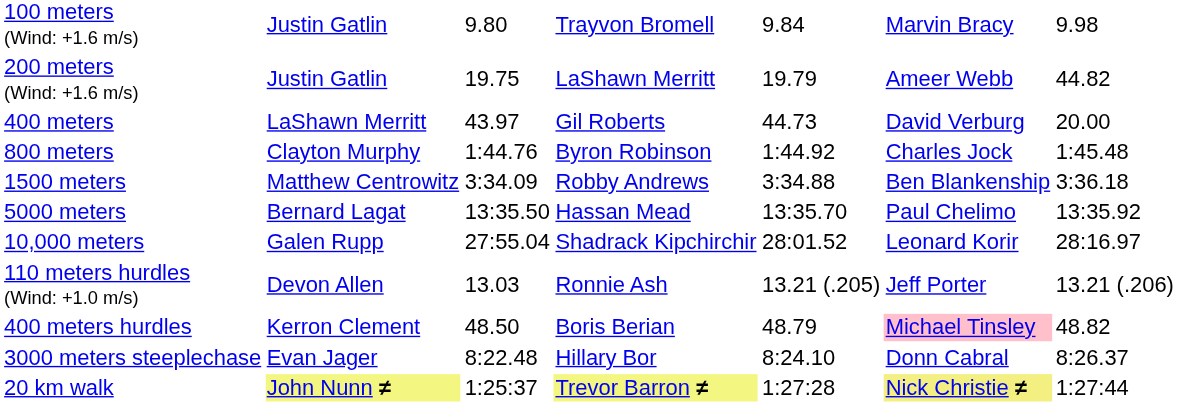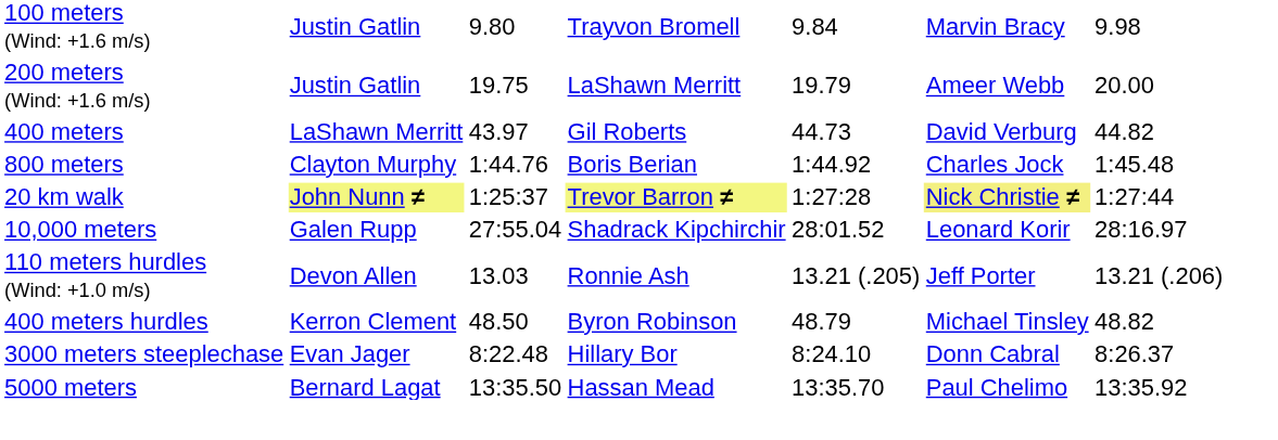 <table>
 <tr>
 <td><a href='#'>100 meters</a><br><small>(Wind: +1.6 m/s)</small></td>
 <td><a href='#'>Justin Gatlin</a></td>
 <td>9.80</td>
 <td><a href='#'>Trayvon Bromell</a></td>
 <td>9.84</td>
 <td><a href='#'>Marvin Bracy</a></td>
 <td>9.98</td>
 </tr>
 <tr>
 <td><a href='#'>200 meters</a><br><small>(Wind: +1.6 m/s)</small></td>
 <td><a href='#'>Justin Gatlin</a></td>
 <td>19.75</td>
 <td><a href='#'>LaShawn Merritt</a></td>
 <td>19.79</td>
 <td><a href='#'>Ameer Webb</a></td>
-<td>44.82</td>
+<td>20.00</td>
 </tr>
 <tr>
 <td><a href='#'>400 meters</a></td>
 <td><a href='#'>LaShawn Merritt</a></td>
 <td>43.97</td>
 <td><a href='#'>Gil Roberts</a></td>
 <td>44.73</td>
 <td><a href='#'>David Verburg</a></td>
-<td>20.00</td>
+<td>44.82</td>
 </tr>
 <tr>
 <td><a href='#'>800 meters</a></td>
 <td><a href='#'>Clayton Murphy</a></td>
 <td>1:44.76</td>
-<td><a href='#'>Byron Robinson</a></td>
+<td><a href='#'>Boris Berian</a></td>
 <td>1:44.92</td>
 <td><a href='#'>Charles Jock</a></td>
 <td>1:45.48</td>
 </tr>
 <tr>
-<td><a href='#'>1500 meters</a></td>
-<td><a href='#'>Matthew Centrowitz</a></td>
-<td>3:34.09</td>
-<td><a href='#'>Robby Andrews</a></td>
-<td>3:34.88</td>
-<td><a href='#'>Ben Blankenship</a></td>
-<td>3:36.18</td>
-</tr>
-<tr>
-<td><a href='#'>5000 meters</a></td>
-<td><a href='#'>Bernard Lagat</a></td>
-<td>13:35.50</td>
-<td><a href='#'>Hassan Mead</a></td>
-<td>13:35.70</td>
-<td><a href='#'>Paul Chelimo</a></td>
-<td>13:35.92</td>
+<td><a href='#'>20&nbsp;km walk</a></td>
+<td bgcolor=#F3F781><a href='#'>John Nunn</a> <strong>≠</strong></td>
+<td>1:25:37</td>
+<td bgcolor=#F3F781><a href='#'>Trevor Barron</a> <strong>≠</strong></td>
+<td>1:27:28</td>
+<td bgcolor=#F3F/81><a href='#'>Nick Christie</a> <strong>≠</strong></td>
+<td>1:27:44</td>
 </tr>
 <tr>
 <td><a href='#'>10,000 meters</a></td>
 <td><a href='#'>Galen Rupp</a></td>
 <td>27:55.04</td>
 <td><a href='#'>Shadrack Kipchirchir</a></td>
 <td>28:01.52</td>
 <td><a href='#'>Leonard Korir</a></td>
 <td>28:16.97</td>
 </tr>
 <tr>
 <td><a href='#'>110 meters hurdles</a><br><small>(Wind: +1.0 m/s)</small></td>
 <td><a href='#'>Devon Allen</a></td>
 <td>13.03</td>
 <td><a href='#'>Ronnie Ash</a></td>
 <td>13.21 (.205)</td>
 <td><a href='#'>Jeff Porter</a></td>
 <td>13.21 (.206)</td>
 </tr>
 <tr>
 <td><a href='#'>400 meters hurdles</a></td>
 <td><a href='#'>Kerron Clement</a></td>
 <td>48.50</td>
-<td><a href='#'>Boris Berian</a></td>
+<td><a href='#'>Byron Robinson</a></td>
 <td>48.79</td>
-<td style="background: pink;"><a href='#'>Michael Tinsley</a></td>
+<td><a href='#'>Michael Tinsley</a></td>
 <td>48.82</td>
 </tr>
 <tr>
 <td><a href='#'>3000 meters steeplechase</a></td>
 <td><a href='#'>Evan Jager</a></td>
 <td>8:22.48</td>
 <td><a href='#'>Hillary Bor</a></td>
 <td>8:24.10</td>
 <td><a href='#'>Donn Cabral</a></td>
 <td>8:26.37</td>
 </tr>
 <tr>
-<td><a href='#'>20&nbsp;km walk</a></td>
-<td bgcolor=#F3F781><a href='#'>John Nunn</a> <strong>≠</strong></td>
-<td>1:25:37</td>
-<td bgcolor=#F3F781><a href='#'>Trevor Barron</a> <strong>≠</strong></td>
-<td>1:27:28</td>
-<td bgcolor=#F3F/81><a href='#'>Nick Christie</a> <strong>≠</strong></td>
-<td>1:27:44</td>
+<td><a href='#'>5000 meters</a></td>
+<td><a href='#'>Bernard Lagat</a></td>
+<td>13:35.50</td>
+<td><a href='#'>Hassan Mead</a></td>
+<td>13:35.70</td>
+<td><a href='#'>Paul Chelimo</a></td>
+<td>13:35.92</td>
 </tr>
 </table>
